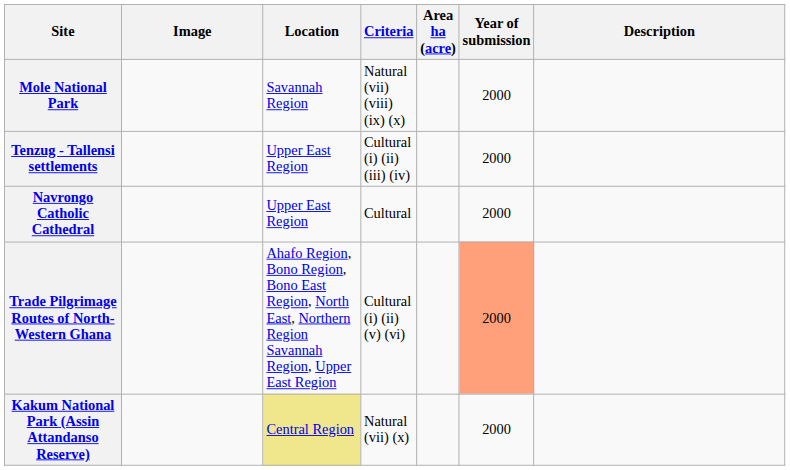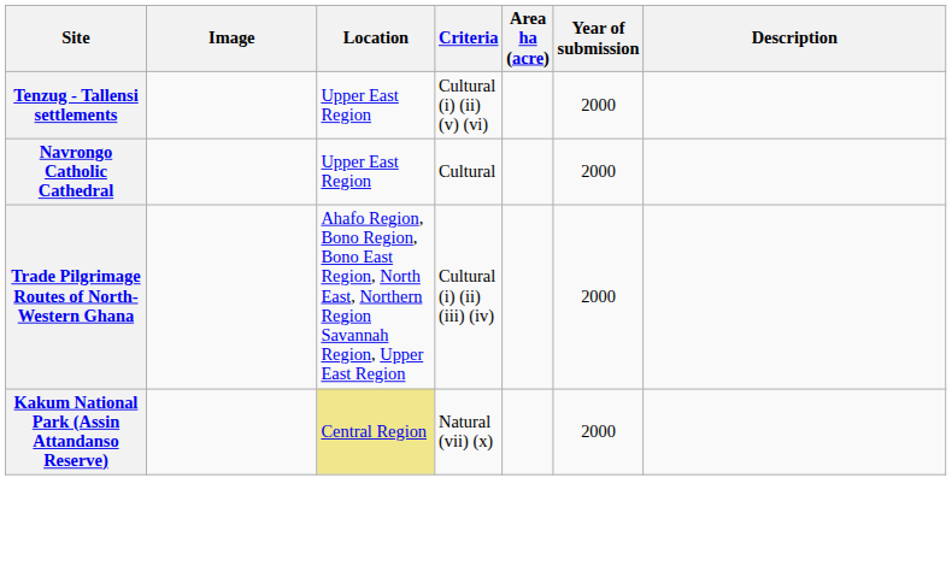 <table class="wikitable sortable">
 <tr>
 <th scope="col" style="width:15%;">Site</th>
 <th scope="col" class="unsortable" style="width:150px;">Image</th>
 <th scope="col" style="width:12.5%;">Location</th>
 <th scope="row" style="width:5%;"><a href='#'>Criteria</a></th>
 <th scope="col" style="width:5%;">Area<br><a href='#'>ha</a> (<a href='#'>acre</a>)<br></th>
 <th scope="col" style="width:5%;">Year of submission</th>
 <th scope="col" class="unsortable">Description</th>
 </tr>
 <tr>
-<th scope="row"><a href='#'>Mole National Park</a></th>
-<td></td>
-<td><a href='#'>Savannah Region</a> <small></small></td>
-<td>Natural (vii) (viii) (ix) (x)</td>
-<td></td>
-<td align="center">2000</td>
-<td></td>
-</tr>
-<tr>
 <th scope="row"><a href='#'>Tenzug - Tallensi settlements</a></th>
 <td></td>
 <td><a href='#'>Upper East Region</a> <small></small></td>
-<td>Cultural (i) (ii) (iii) (iv)</td>
+<td>Cultural (i) (ii) (v) (vi)</td>
 <td></td>
 <td align="center">2000</td>
 <td></td>
 </tr>
 <tr>
 <th scope="row"><a href='#'>Navrongo Catholic Cathedral</a></th>
 <td></td>
 <td><a href='#'>Upper East Region</a> <small></small></td>
 <td>Cultural</td>
 <td></td>
 <td align="center">2000</td>
 <td></td>
 </tr>
 <tr>
 <th scope="row"><a href='#'>Trade Pilgrimage Routes of North-Western Ghana</a></th>
 <td></td>
 <td><a href='#'>Ahafo Region</a>, <a href='#'>Bono Region</a>, <a href='#'>Bono East Region</a>, <a href='#'>North East</a>, <a href='#'>Northern Region</a> <a href='#'>Savannah Region</a>, <a href='#'>Upper East Region</a> <small></small></td>
-<td>Cultural (i) (ii) (v) (vi)</td>
+<td>Cultural (i) (ii) (iii) (iv)</td>
 <td></td>
-<td align="center" style="background: lightsalmon;">2000</td>
+<td align="center">2000</td>
 <td></td>
 </tr>
 <tr>
 <th scope="row"><a href='#'>Kakum National Park (Assin Attandanso Reserve)</a></th>
 <td></td>
 <td style="background: khaki;"><a href='#'>Central Region</a>  <small></small></td>
 <td>Natural (vii) (x)</td>
 <td></td>
 <td align="center">2000</td>
 <td></td>
 </tr>
 </table>
